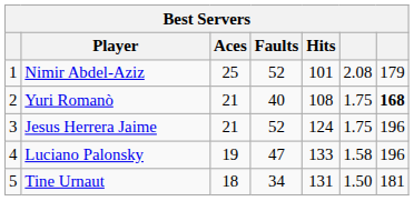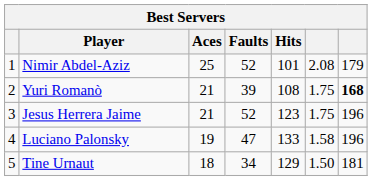 <table class="wikitable sortable" style=font-size:90%>
 <tr>
 <th colspan=7>Best Servers</th>
 </tr>
 <tr>
 <th></th>
 <th width=158>Player</th>
 <th width=20>Aces</th>
 <th width=20>Faults</th>
 <th width=20>Hits</th>
 <th width=20></th>
 <th width=20></th>
 </tr>
 <tr>
 <td>1</td>
 <td> <a href='#'>Nimir Abdel-Aziz</a></td>
 <td align=center>25</td>
 <td align=center>52</td>
 <td align=center>101</td>
 <td align=center>2.08</td>
 <td align=center>179</td>
 </tr>
 <tr>
 <td>2</td>
 <td> <a href='#'>Yuri Romanò</a></td>
 <td align=center>21</td>
-<td align=center>40</td>
+<td align=center>39</td>
 <td align=center>108</td>
 <td align=center>1.75</td>
 <td align=center><strong>168</strong></td>
 </tr>
 <tr>
 <td>3</td>
 <td> <a href='#'>Jesus Herrera Jaime</a></td>
 <td align=center>21</td>
 <td align=center>52</td>
-<td align=center>124</td>
+<td align=center>123</td>
 <td align=center>1.75</td>
 <td align=center>196</td>
 </tr>
 <tr>
 <td>4</td>
 <td> <a href='#'>Luciano Palonsky</a></td>
 <td align=center>19</td>
 <td align=center>47</td>
 <td align=center>133</td>
 <td align=center>1.58</td>
 <td align=center>196</td>
 </tr>
 <tr>
 <td>5</td>
 <td> <a href='#'>Tine Urnaut</a></td>
 <td align=center>18</td>
 <td align=center>34</td>
-<td align=center>131</td>
+<td align=center>129</td>
 <td align=center>1.50</td>
 <td align=center>181</td>
 </tr>
 </table>
